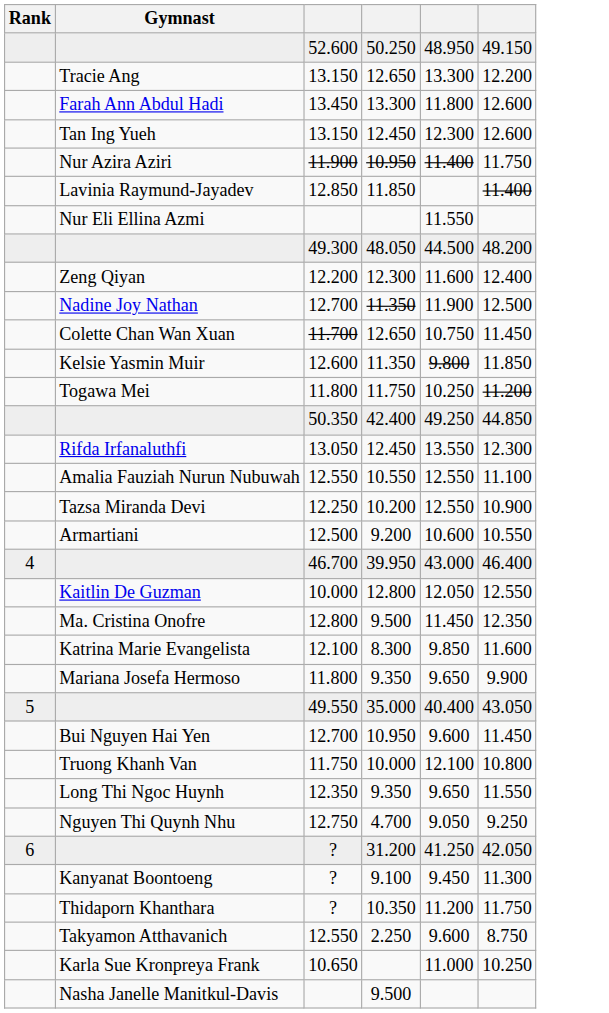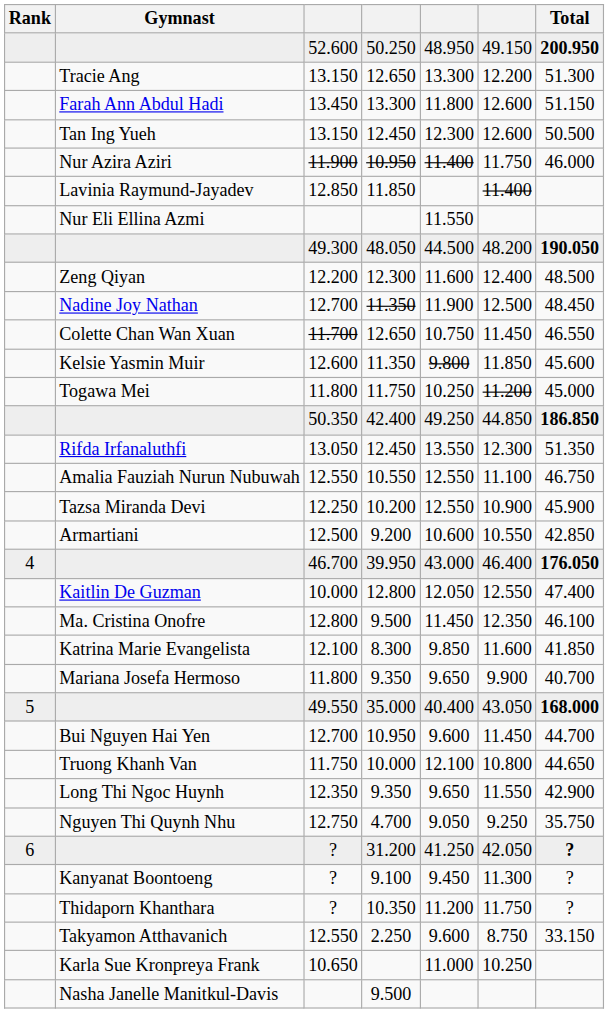 <table class="wikitable" style="text-align:center;">
 <tr>
 <th>Rank</th>
 <th>Gymnast</th>
 <th></th>
 <th></th>
 <th></th>
 <th></th>
+<th>Total</th>
 </tr>
 <tr bgcolor=eeeeee>
 <td></td>
 <td align="left"></td>
 <td>52.600</td>
 <td>50.250</td>
 <td>48.950</td>
 <td>49.150</td>
+<td><strong>200.950</strong></td>
 </tr>
 <tr>
 <td></td>
 <td align="left">Tracie Ang</td>
 <td>13.150</td>
 <td>12.650</td>
 <td>13.300</td>
 <td>12.200</td>
+<td>51.300</td>
 </tr>
 <tr>
 <td></td>
 <td align="left"><a href='#'>Farah Ann Abdul Hadi</a></td>
 <td>13.450</td>
 <td>13.300</td>
 <td>11.800</td>
 <td>12.600</td>
+<td>51.150</td>
 </tr>
 <tr>
 <td></td>
 <td align="left">Tan Ing Yueh</td>
 <td>13.150</td>
 <td>12.450</td>
 <td>12.300</td>
 <td>12.600</td>
+<td>50.500</td>
 </tr>
 <tr>
 <td></td>
 <td align="left">Nur Azira Aziri</td>
 <td><s>11.900</s></td>
 <td><s>10.950</s></td>
 <td><s>11.400</s></td>
 <td>11.750</td>
+<td>46.000</td>
 </tr>
 <tr>
 <td></td>
 <td align="left">Lavinia Raymund-Jayadev</td>
 <td>12.850</td>
 <td>11.850</td>
 <td></td>
 <td><s>11.400</s></td>
+<td></td>
 </tr>
 <tr>
 <td></td>
 <td align="left">Nur Eli Ellina Azmi</td>
 <td></td>
 <td></td>
 <td>11.550</td>
+<td></td>
 <td></td>
 </tr>
 <tr bgcolor=eeeeee>
 <td></td>
 <td align="left"></td>
 <td>49.300</td>
 <td>48.050</td>
 <td>44.500</td>
 <td>48.200</td>
+<td><strong>190.050</strong></td>
 </tr>
 <tr>
 <td></td>
 <td align="left">Zeng Qiyan</td>
 <td>12.200</td>
 <td>12.300</td>
 <td>11.600</td>
 <td>12.400</td>
+<td>48.500</td>
 </tr>
 <tr>
 <td></td>
 <td align="left"><a href='#'>Nadine Joy Nathan</a></td>
 <td>12.700</td>
 <td><s>11.350</s></td>
 <td>11.900</td>
 <td>12.500</td>
+<td>48.450</td>
 </tr>
 <tr>
 <td></td>
 <td align="left">Colette Chan Wan Xuan</td>
 <td><s>11.700</s></td>
 <td>12.650</td>
 <td>10.750</td>
 <td>11.450</td>
+<td>46.550</td>
 </tr>
 <tr>
 <td></td>
 <td align="left">Kelsie Yasmin Muir</td>
 <td>12.600</td>
 <td>11.350</td>
 <td><s>9.800</s></td>
 <td>11.850</td>
+<td>45.600</td>
 </tr>
 <tr>
 <td></td>
 <td align="left">Togawa Mei</td>
 <td>11.800</td>
 <td>11.750</td>
 <td>10.250</td>
 <td><s>11.200</s></td>
+<td>45.000</td>
 </tr>
 <tr bgcolor=eeeeee>
 <td></td>
 <td align="left"></td>
 <td>50.350</td>
 <td>42.400</td>
 <td>49.250</td>
 <td>44.850</td>
+<td><strong>186.850</strong></td>
 </tr>
 <tr>
 <td></td>
 <td align="left"><a href='#'>Rifda Irfanaluthfi</a></td>
 <td>13.050</td>
 <td>12.450</td>
 <td>13.550</td>
 <td>12.300</td>
+<td>51.350</td>
 </tr>
 <tr>
 <td></td>
 <td align="left">Amalia Fauziah Nurun Nubuwah</td>
 <td>12.550</td>
 <td>10.550</td>
 <td>12.550</td>
 <td>11.100</td>
+<td>46.750</td>
 </tr>
 <tr>
 <td></td>
 <td align="left">Tazsa Miranda Devi</td>
 <td>12.250</td>
 <td>10.200</td>
 <td>12.550</td>
 <td>10.900</td>
+<td>45.900</td>
 </tr>
 <tr>
 <td></td>
 <td align="left">Armartiani</td>
 <td>12.500</td>
 <td>9.200</td>
 <td>10.600</td>
 <td>10.550</td>
+<td>42.850</td>
 </tr>
 <tr bgcolor=eeeeee>
 <td>4</td>
 <td align="left"></td>
 <td>46.700</td>
 <td>39.950</td>
 <td>43.000</td>
 <td>46.400</td>
+<td><strong>176.050</strong></td>
 </tr>
 <tr>
 <td></td>
 <td align="left"><a href='#'>Kaitlin De Guzman</a></td>
 <td>10.000</td>
 <td>12.800</td>
 <td>12.050</td>
 <td>12.550</td>
+<td>47.400</td>
 </tr>
 <tr>
 <td></td>
 <td align="left">Ma. Cristina Onofre</td>
 <td>12.800</td>
 <td>9.500</td>
 <td>11.450</td>
 <td>12.350</td>
+<td>46.100</td>
 </tr>
 <tr>
 <td></td>
 <td align="left">Katrina Marie Evangelista</td>
 <td>12.100</td>
 <td>8.300</td>
 <td>9.850</td>
 <td>11.600</td>
+<td>41.850</td>
 </tr>
 <tr>
 <td></td>
 <td align="left">Mariana Josefa Hermoso</td>
 <td>11.800</td>
 <td>9.350</td>
 <td>9.650</td>
 <td>9.900</td>
+<td>40.700</td>
 </tr>
 <tr bgcolor=eeeeee>
 <td>5</td>
 <td align="left"></td>
 <td>49.550</td>
 <td>35.000</td>
 <td>40.400</td>
 <td>43.050</td>
+<td><strong>168.000</strong></td>
 </tr>
 <tr>
 <td></td>
 <td align="left">Bui Nguyen Hai Yen</td>
 <td>12.700</td>
 <td>10.950</td>
 <td>9.600</td>
 <td>11.450</td>
+<td>44.700</td>
 </tr>
 <tr>
 <td></td>
 <td align="left">Truong Khanh Van</td>
 <td>11.750</td>
 <td>10.000</td>
 <td>12.100</td>
 <td>10.800</td>
+<td>44.650</td>
 </tr>
 <tr>
 <td></td>
 <td align="left">Long Thi Ngoc Huynh</td>
 <td>12.350</td>
 <td>9.350</td>
 <td>9.650</td>
 <td>11.550</td>
+<td>42.900</td>
 </tr>
 <tr>
 <td></td>
 <td align="left">Nguyen Thi Quynh Nhu</td>
 <td>12.750</td>
 <td>4.700</td>
 <td>9.050</td>
 <td>9.250</td>
+<td>35.750</td>
 </tr>
 <tr bgcolor=eeeeee>
 <td>6</td>
 <td align="left"></td>
 <td>?</td>
 <td>31.200</td>
 <td>41.250</td>
 <td>42.050</td>
+<td><strong>?</strong></td>
 </tr>
 <tr>
 <td></td>
 <td align="left">Kanyanat Boontoeng</td>
 <td>?</td>
 <td>9.100</td>
 <td>9.450</td>
 <td>11.300</td>
+<td>?</td>
 </tr>
 <tr>
 <td></td>
 <td align="left">Thidaporn Khanthara</td>
 <td>?</td>
 <td>10.350</td>
 <td>11.200</td>
 <td>11.750</td>
+<td>?</td>
 </tr>
 <tr>
 <td></td>
 <td align="left">Takyamon Atthavanich</td>
 <td>12.550</td>
 <td>2.250</td>
 <td>9.600</td>
 <td>8.750</td>
+<td>33.150</td>
 </tr>
 <tr>
 <td></td>
 <td align="left">Karla Sue Kronpreya Frank</td>
 <td>10.650</td>
 <td></td>
 <td>11.000</td>
 <td>10.250</td>
+<td></td>
 </tr>
 <tr>
 <td></td>
 <td align="left">Nasha Janelle Manitkul-Davis</td>
 <td></td>
 <td>9.500</td>
 <td></td>
 <td></td>
+<td></td>
 </tr>
 </table>
